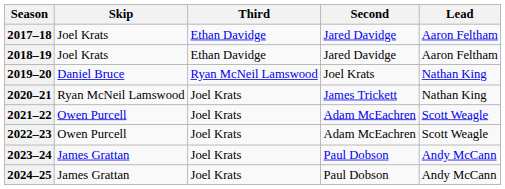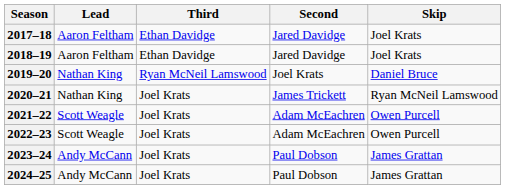 <table class="wikitable">
 <tr>
 <th scope="col">Season</th>
-<th scope="col">Skip</th>
+<th scope="col">Lead</th>
 <th scope="col">Third</th>
 <th scope="col">Second</th>
-<th scope="col">Lead</th>
+<th scope="col">Skip</th>
 </tr>
 <tr>
 <th scope="row">2017–18</th>
-<td>Joel Krats</td>
+<td><a href='#'>Aaron Feltham</a></td>
 <td><a href='#'>Ethan Davidge</a></td>
 <td><a href='#'>Jared Davidge</a></td>
-<td><a href='#'>Aaron Feltham</a></td>
+<td>Joel Krats</td>
 </tr>
 <tr>
 <th scope="row">2018–19</th>
-<td>Joel Krats</td>
+<td>Aaron Feltham</td>
 <td>Ethan Davidge</td>
 <td>Jared Davidge</td>
-<td>Aaron Feltham</td>
+<td>Joel Krats</td>
 </tr>
 <tr>
 <th scope="row">2019–20</th>
-<td><a href='#'>Daniel Bruce</a></td>
+<td><a href='#'>Nathan King</a></td>
 <td><a href='#'>Ryan McNeil Lamswood</a></td>
 <td>Joel Krats</td>
-<td><a href='#'>Nathan King</a></td>
+<td><a href='#'>Daniel Bruce</a></td>
 </tr>
 <tr>
 <th scope="row">2020–21</th>
-<td>Ryan McNeil Lamswood</td>
+<td>Nathan King</td>
 <td>Joel Krats</td>
 <td><a href='#'>James Trickett</a></td>
-<td>Nathan King</td>
+<td>Ryan McNeil Lamswood</td>
 </tr>
 <tr>
 <th scope="row">2021–22</th>
-<td><a href='#'>Owen Purcell</a></td>
+<td><a href='#'>Scott Weagle</a></td>
 <td>Joel Krats</td>
 <td><a href='#'>Adam McEachren</a></td>
-<td><a href='#'>Scott Weagle</a></td>
+<td><a href='#'>Owen Purcell</a></td>
 </tr>
 <tr>
 <th scope="row">2022–23</th>
-<td>Owen Purcell</td>
+<td>Scott Weagle</td>
 <td>Joel Krats</td>
 <td>Adam McEachren</td>
-<td>Scott Weagle</td>
+<td>Owen Purcell</td>
 </tr>
 <tr>
 <th scope=“row”>2023–24</th>
-<td><a href='#'>James Grattan</a></td>
+<td><a href='#'>Andy McCann</a></td>
 <td>Joel Krats</td>
 <td><a href='#'>Paul Dobson</a></td>
-<td><a href='#'>Andy McCann</a></td>
+<td><a href='#'>James Grattan</a></td>
 </tr>
 <tr>
 <th scope=“row”>2024–25</th>
-<td>James Grattan</td>
+<td>Andy McCann</td>
 <td>Joel Krats</td>
 <td>Paul Dobson</td>
-<td>Andy McCann</td>
+<td>James Grattan</td>
 </tr>
 </table>
